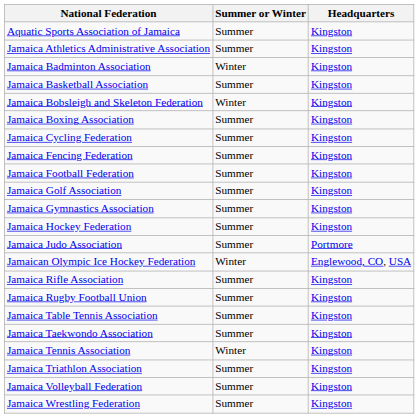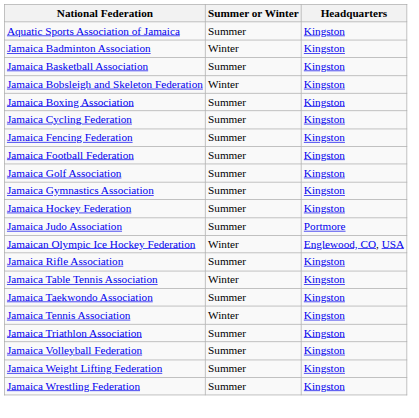 <table class="wikitable sortable">
 <tr>
 <th>National Federation</th>
 <th>Summer or Winter</th>
 <th>Headquarters</th>
 </tr>
 <tr>
 <td><a href='#'>Aquatic Sports Association of Jamaica</a></td>
-<td>Summer</td>
-<td><a href='#'>Kingston</a></td>
-</tr>
-<tr>
-<td><a href='#'>Jamaica Athletics Administrative Association</a></td>
 <td>Summer</td>
 <td><a href='#'>Kingston</a></td>
 </tr>
 <tr>
 <td><a href='#'>Jamaica Badminton Association</a></td>
 <td>Winter</td>
 <td><a href='#'>Kingston</a></td>
 </tr>
 <tr>
 <td><a href='#'>Jamaica Basketball Association</a></td>
 <td>Summer</td>
 <td><a href='#'>Kingston</a></td>
 </tr>
 <tr>
 <td><a href='#'>Jamaica Bobsleigh and Skeleton Federation</a></td>
 <td>Winter</td>
 <td><a href='#'>Kingston</a></td>
 </tr>
 <tr>
 <td><a href='#'>Jamaica Boxing Association</a></td>
 <td>Summer</td>
 <td><a href='#'>Kingston</a></td>
 </tr>
 <tr>
 <td><a href='#'>Jamaica Cycling Federation</a></td>
 <td>Summer</td>
 <td><a href='#'>Kingston</a></td>
 </tr>
 <tr>
 <td><a href='#'>Jamaica Fencing Federation</a></td>
 <td>Summer</td>
 <td><a href='#'>Kingston</a></td>
 </tr>
 <tr>
 <td><a href='#'>Jamaica Football Federation</a></td>
 <td>Summer</td>
 <td><a href='#'>Kingston</a></td>
 </tr>
 <tr>
 <td><a href='#'>Jamaica Golf Association</a></td>
 <td>Summer</td>
 <td><a href='#'>Kingston</a></td>
 </tr>
 <tr>
 <td><a href='#'>Jamaica Gymnastics Association</a></td>
 <td>Summer</td>
 <td><a href='#'>Kingston</a></td>
 </tr>
 <tr>
 <td><a href='#'>Jamaica Hockey Federation</a></td>
 <td>Summer</td>
 <td><a href='#'>Kingston</a></td>
 </tr>
 <tr>
 <td><a href='#'>Jamaica Judo Association</a></td>
 <td>Summer</td>
 <td><a href='#'>Portmore</a></td>
 </tr>
 <tr>
 <td><a href='#'>Jamaican Olympic Ice Hockey Federation</a></td>
 <td>Winter</td>
 <td><a href='#'>Englewood, CO</a>, <a href='#'>USA</a></td>
 </tr>
 <tr>
 <td><a href='#'>Jamaica Rifle Association</a></td>
 <td>Summer</td>
 <td><a href='#'>Kingston</a></td>
 </tr>
 <tr>
-<td><a href='#'>Jamaica Rugby Football Union</a></td>
-<td>Summer</td>
-<td><a href='#'>Kingston</a></td>
-</tr>
-<tr>
 <td><a href='#'>Jamaica Table Tennis Association</a></td>
-<td>Summer</td>
+<td>Winter</td>
 <td><a href='#'>Kingston</a></td>
 </tr>
 <tr>
 <td><a href='#'>Jamaica Taekwondo Association</a></td>
 <td>Summer</td>
 <td><a href='#'>Kingston</a></td>
 </tr>
 <tr>
 <td><a href='#'>Jamaica Tennis Association</a></td>
 <td>Winter</td>
 <td><a href='#'>Kingston</a></td>
 </tr>
 <tr>
 <td><a href='#'>Jamaica Triathlon Association</a></td>
 <td>Summer</td>
 <td><a href='#'>Kingston</a></td>
 </tr>
 <tr>
 <td><a href='#'>Jamaica Volleyball Federation</a></td>
 <td>Summer</td>
 <td><a href='#'>Kingston</a></td>
 </tr>
 <tr>
+<td><a href='#'>Jamaica Weight Lifting Federation</a></td>
+<td>Summer</td>
+<td><a href='#'>Kingston</a></td>
+</tr>
+<tr>
 <td><a href='#'>Jamaica Wrestling Federation</a></td>
 <td>Summer</td>
 <td><a href='#'>Kingston</a></td>
 </tr>
 </table>
